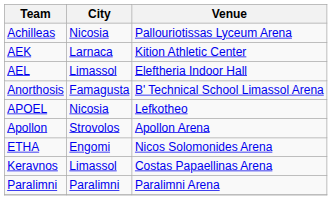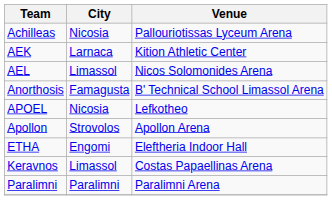 <table class="wikitable sortable">
 <tr>
 <th>Team</th>
 <th>City</th>
 <th>Venue</th>
 </tr>
 <tr>
 <td><a href='#'>Achilleas</a></td>
 <td><a href='#'>Nicosia</a></td>
 <td><a href='#'>Pallouriotissas Lyceum Arena</a></td>
 </tr>
 <tr>
 <td><a href='#'>AEK</a></td>
 <td><a href='#'>Larnaca</a></td>
 <td><a href='#'>Kition Athletic Center</a></td>
 </tr>
 <tr>
 <td><a href='#'>AEL</a></td>
 <td><a href='#'>Limassol</a></td>
-<td><a href='#'>Eleftheria Indoor Hall</a></td>
+<td><a href='#'>Nicos Solomonides Arena</a></td>
 </tr>
 <tr>
 <td><a href='#'>Anorthosis</a></td>
 <td><a href='#'>Famagusta</a></td>
 <td><a href='#'>B' Technical School Limassol Arena</a></td>
 </tr>
 <tr>
 <td><a href='#'>APOEL</a></td>
 <td><a href='#'>Nicosia</a></td>
 <td><a href='#'>Lefkotheo</a></td>
 </tr>
 <tr>
 <td><a href='#'>Apollon</a></td>
 <td><a href='#'>Strovolos</a></td>
 <td><a href='#'>Apollon Arena</a></td>
 </tr>
 <tr>
 <td><a href='#'>ETHA</a></td>
 <td><a href='#'>Engomi</a></td>
-<td><a href='#'>Nicos Solomonides Arena</a></td>
+<td><a href='#'>Eleftheria Indoor Hall</a></td>
 </tr>
 <tr>
 <td><a href='#'>Keravnos</a></td>
 <td><a href='#'>Limassol</a></td>
 <td><a href='#'>Costas Papaellinas Arena</a></td>
 </tr>
 <tr>
 <td><a href='#'>Paralimni</a></td>
 <td><a href='#'>Paralimni</a></td>
 <td><a href='#'>Paralimni Arena</a></td>
 </tr>
 <tr>
 </tr>
 </table>
